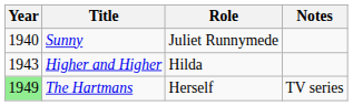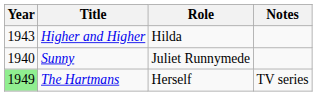 <table class="wikitable sortable">
 <tr>
 <th>Year</th>
 <th>Title</th>
 <th>Role</th>
 <th>Notes</th>
 </tr>
 <tr>
+<td>1943</td>
+<td><em><a href='#'>Higher and Higher</a></em></td>
+<td>Hilda</td>
+<td></td>
+</tr>
+<tr>
 <td>1940</td>
 <td><em><a href='#'>Sunny</a></em></td>
 <td>Juliet Runnymede</td>
-<td></td>
-</tr>
-<tr>
-<td>1943</td>
-<td><em><a href='#'>Higher and Higher</a></em></td>
-<td>Hilda</td>
 <td></td>
 </tr>
 <tr>
 <td style="background: lightgreen;">1949</td>
 <td><em><a href='#'>The Hartmans</a></em></td>
 <td>Herself</td>
 <td>TV series</td>
 </tr>
 </table>
